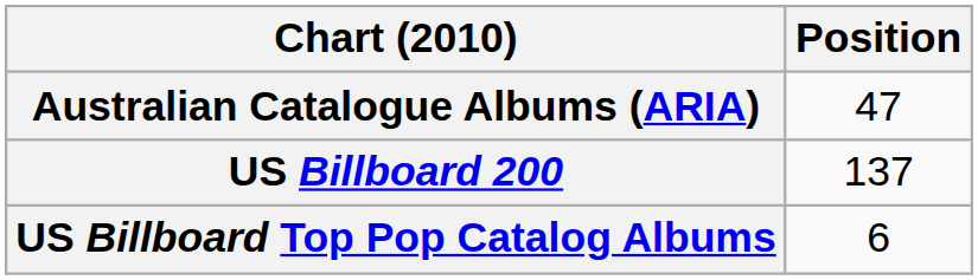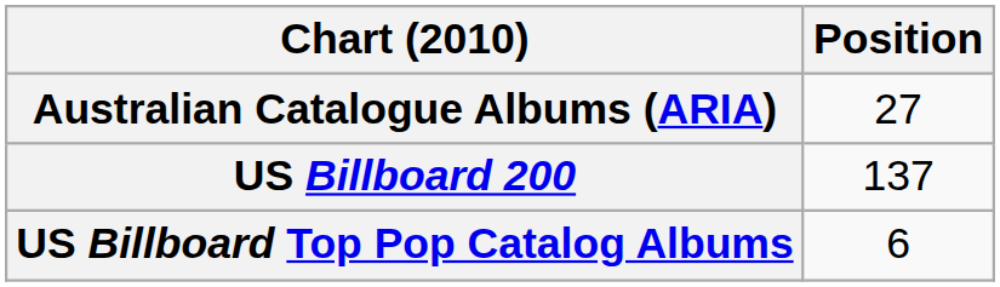 <table class="wikitable sortable plainrowheaders" style="text-align:center">
 <tr>
 <th>Chart (2010)</th>
 <th>Position</th>
 </tr>
 <tr>
 <th scope="row">Australian Catalogue Albums (<a href='#'>ARIA</a>)</th>
-<td>47</td>
+<td>27</td>
 </tr>
 <tr>
 <th scope="row">US <em><a href='#'>Billboard 200</a></em></th>
 <td>137</td>
 </tr>
 <tr>
 <th scope="row">US <em>Billboard</em> <a href='#'>Top Pop Catalog Albums</a></th>
 <td>6</td>
 </tr>
 </table>
